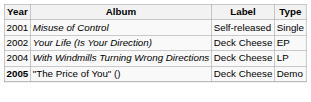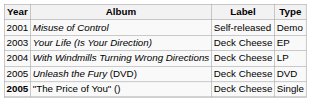 <table class="wikitable">
 <tr>
 <th>Year</th>
 <th>Album</th>
 <th>Label</th>
 <th>Type</th>
 </tr>
 <tr>
 <td>2001</td>
 <td><em>Misuse of Control</em></td>
 <td>Self-released</td>
-<td>Single</td>
+<td>Demo</td>
 </tr>
 <tr>
-<td>2002</td>
+<td>2003</td>
 <td><em>Your Life (Is Your Direction)</em></td>
 <td>Deck Cheese</td>
 <td>EP</td>
 </tr>
 <tr>
 <td>2004</td>
 <td><em>With Windmills Turning Wrong Directions</em></td>
 <td>Deck Cheese</td>
 <td>LP</td>
 </tr>
 <tr>
+<td>2005</td>
+<td><em>Unleash the Fury</em> (DVD)</td>
+<td>Deck Cheese</td>
+<td>DVD</td>
+</tr>
+<tr>
 <td><strong>2005</strong></td>
 <td>"The Price of You" ()</td>
 <td>Deck Cheese</td>
-<td>Demo</td>
+<td>Single</td>
 </tr>
 <tr>
 </tr>
 </table>
